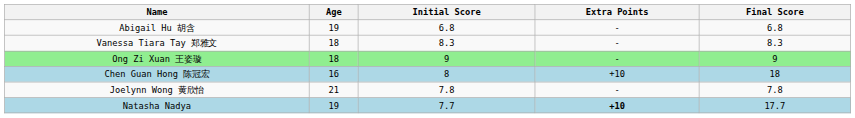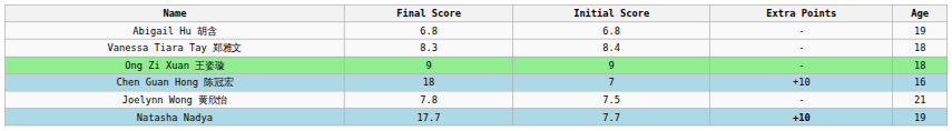 <table class="wikitable" style="text-align:center; line-height:17px; width:100%;">
 <tr>
 <th scope="col">Name</th>
-<th scope="col">Age</th>
+<th scope="col">Final Score</th>
 <th scope="col">Initial Score</th>
 <th scope="col">Extra Points</th>
-<th scope="col">Final Score</th>
+<th scope="col">Age</th>
 </tr>
 <tr>
 <td>Abigail Hu 胡含</td>
-<td>19</td>
+<td>6.8</td>
 <td>6.8</td>
 <td>-</td>
-<td>6.8</td>
+<td>19</td>
 </tr>
 <tr>
 <td>Vanessa Tiara Tay 郑雅文</td>
+<td>8.3</td>
+<td>8.4</td>
+<td>-</td>
 <td>18</td>
-<td>8.3</td>
-<td>-</td>
-<td>8.3</td>
 </tr>
 <tr>
 <td style="background:lightgreen;">Ong Zi Xuan 王姿璇</td>
-<td style="background:lightgreen;">18</td>
+<td style="background:lightgreen;">9</td>
 <td style="background:lightgreen;">9</td>
 <td style="background:lightgreen;">-</td>
-<td style="background:lightgreen;">9</td>
+<td style="background:lightgreen;">18</td>
 </tr>
 <tr>
 <td style="background:lightblue;">Chen Guan Hong 陈冠宏</td>
+<td style="background:lightblue;">18</td>
+<td style="background:lightblue;">7</td>
+<td style="background:lightblue;">+10</td>
 <td style="background:lightblue;">16</td>
-<td style="background:lightblue;">8</td>
-<td style="background:lightblue;">+10</td>
-<td style="background:lightblue;">18</td>
 </tr>
 <tr>
 <td>Joelynn Wong 黄欣怡</td>
+<td>7.8</td>
+<td>7.5</td>
+<td>-</td>
 <td>21</td>
-<td>7.8</td>
-<td>-</td>
-<td>7.8</td>
 </tr>
 <tr>
 <td style="background:lightblue;">Natasha Nadya</td>
-<td style="background:lightblue;">19</td>
+<td style="background:lightblue;">17.7</td>
 <td style="background:lightblue;">7.7</td>
 <td style="background:lightblue;"><strong>+10</strong></td>
-<td style="background:lightblue;">17.7</td>
+<td style="background:lightblue;">19</td>
 </tr>
 </table>
